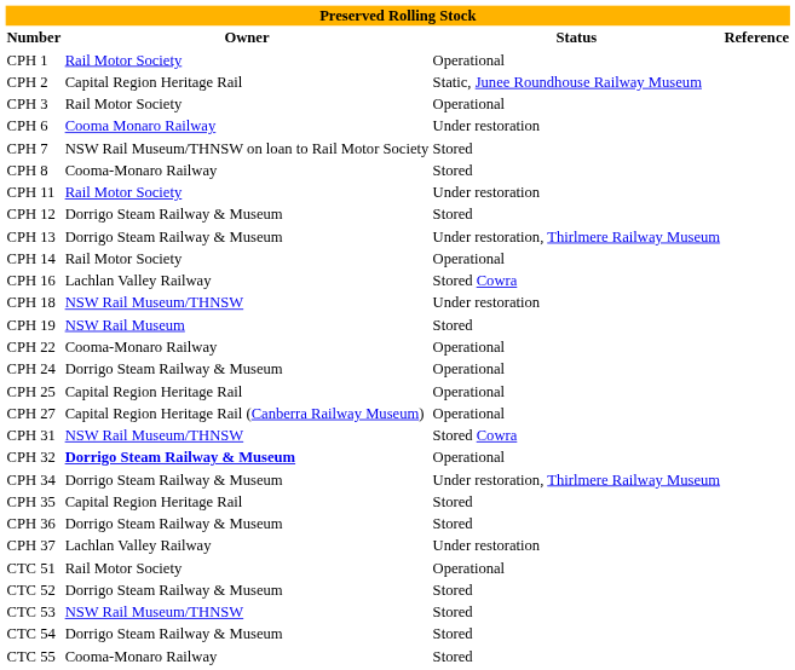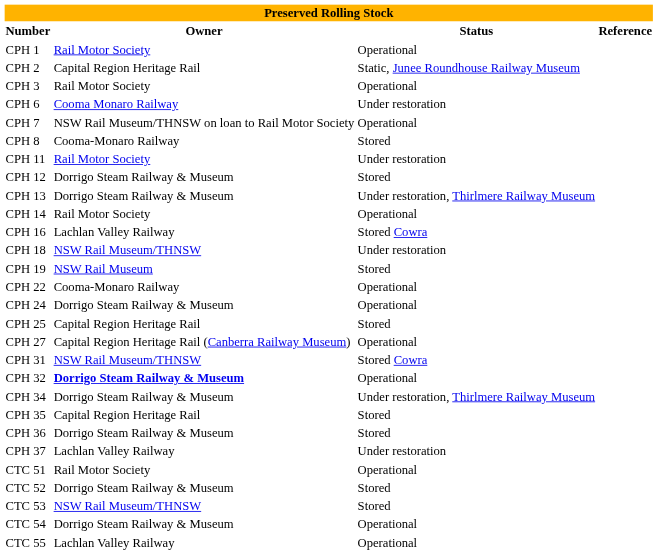 <table class="toccolours" style="font-size:95%;">
 <tr>
 <th colspan="5" bgcolor="#FFB300">Preserved Rolling Stock</th>
 </tr>
 <tr>
 <th>Number</th>
 <th>Owner</th>
 <th>Status</th>
 <th>Reference</th>
 </tr>
 <tr -style="background:#E5E5FF">
 <td>CPH 1</td>
 <td><a href='#'>Rail Motor Society</a></td>
 <td>Operational</td>
 <td></td>
 </tr>
 <tr>
 <td>CPH 2</td>
 <td>Capital Region Heritage Rail</td>
 <td>Static, <a href='#'>Junee Roundhouse Railway Museum</a></td>
 </tr>
 <tr>
 <td>CPH 3</td>
 <td>Rail Motor Society</td>
 <td>Operational</td>
 <td></td>
 </tr>
 <tr>
 <td>CPH 6</td>
 <td><a href='#'>Cooma Monaro Railway</a></td>
 <td>Under restoration</td>
 </tr>
 <tr>
 <td>CPH 7</td>
 <td>NSW Rail Museum/THNSW on loan to Rail Motor Society</td>
-<td>Stored</td>
+<td>Operational</td>
 <td></td>
 </tr>
 <tr>
 <td>CPH 8</td>
 <td>Cooma-Monaro Railway</td>
 <td>Stored</td>
 </tr>
 <tr>
 <td>CPH 11</td>
 <td><a href='#'>Rail Motor Society</a></td>
 <td>Under restoration</td>
 </tr>
 <tr>
 <td>CPH 12</td>
 <td>Dorrigo Steam Railway & Museum</td>
 <td>Stored</td>
 </tr>
 <tr>
 <td>CPH 13</td>
 <td>Dorrigo Steam Railway & Museum</td>
 <td>Under restoration, <a href='#'>Thirlmere Railway Museum</a></td>
 </tr>
 <tr>
 <td>CPH 14</td>
 <td>Rail Motor Society</td>
 <td>Operational</td>
 <td></td>
 </tr>
 <tr>
 <td>CPH 16</td>
 <td>Lachlan Valley Railway</td>
 <td>Stored <a href='#'>Cowra</a></td>
 </tr>
 <tr>
 <td>CPH 18</td>
 <td><a href='#'>NSW Rail Museum/THNSW</a></td>
 <td>Under restoration</td>
 <td></td>
 </tr>
 <tr>
 <td>CPH 19</td>
 <td><a href='#'>NSW Rail Museum</a></td>
 <td>Stored</td>
 <td></td>
 </tr>
 <tr>
 <td>CPH 22</td>
 <td>Cooma-Monaro Railway</td>
 <td>Operational</td>
 </tr>
 <tr>
 <td>CPH 24</td>
 <td>Dorrigo Steam Railway & Museum</td>
 <td>Operational</td>
 </tr>
 <tr>
 <td>CPH 25</td>
 <td>Capital Region Heritage Rail</td>
-<td>Operational</td>
+<td>Stored</td>
 </tr>
 <tr>
 <td>CPH 27</td>
 <td>Capital Region Heritage Rail (<a href='#'>Canberra Railway Museum</a>)</td>
 <td>Operational</td>
 </tr>
 <tr>
 <td>CPH 31</td>
 <td><a href='#'>NSW Rail Museum/THNSW</a></td>
 <td>Stored <a href='#'>Cowra</a></td>
 </tr>
 <tr>
 <td>CPH 32</td>
 <td><strong><a href='#'>Dorrigo Steam Railway & Museum</a></strong></td>
 <td>Operational</td>
 </tr>
 <tr>
 <td>CPH 34</td>
 <td>Dorrigo Steam Railway & Museum</td>
 <td>Under restoration, <a href='#'>Thirlmere Railway Museum</a></td>
 </tr>
 <tr>
 <td>CPH 35</td>
 <td>Capital Region Heritage Rail</td>
 <td>Stored</td>
 </tr>
 <tr>
 <td>CPH 36</td>
 <td>Dorrigo Steam Railway & Museum</td>
 <td>Stored</td>
 </tr>
 <tr>
 <td>CPH 37</td>
 <td>Lachlan Valley Railway</td>
 <td>Under restoration</td>
 </tr>
 <tr>
 <td>CTC 51</td>
 <td>Rail Motor Society</td>
 <td>Operational</td>
 <td></td>
 </tr>
 <tr>
 <td>CTC 52</td>
 <td>Dorrigo Steam Railway & Museum</td>
 <td>Stored</td>
 </tr>
 <tr>
 <td>CTC 53</td>
 <td><a href='#'>NSW Rail Museum/THNSW</a></td>
 <td>Stored</td>
 </tr>
 <tr>
 <td>CTC 54</td>
 <td>Dorrigo Steam Railway & Museum</td>
-<td>Stored</td>
+<td>Operational</td>
 </tr>
 <tr>
 <td>CTC 55</td>
-<td>Cooma-Monaro Railway</td>
-<td>Stored</td>
+<td>Lachlan Valley Railway</td>
+<td>Operational</td>
 </tr>
 <tr>
 </tr>
 </table>
